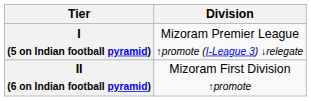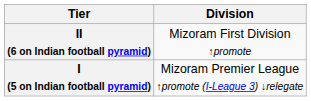 <table class="wikitable" style="text-align:center;">
 <tr>
 <th>Tier</th>
 <th>Division</th>
 </tr>
 <tr>
+<th>II<br><sub>(6 on Indian football <a href='#'>pyramid</a>)</sub></th>
+<td>Mizoram First Division <br> <sub><em>↑promote </em></sub></td>
+</tr>
+<tr>
 <th>I<br><sub>(5 on Indian football <a href='#'>pyramid</a>)</sub></th>
 <td>Mizoram Premier League <br> <sub><em>↑promote (<a href='#'>I-League 3</a>) ↓relegate</em></sub></td>
 </tr>
-<tr>
-<th>II<br><sub>(6 on Indian football <a href='#'>pyramid</a>)</sub></th>
-<td>Mizoram First Division <br> <sub><em>↑promote </em></sub></td>
-</tr>
 </table>
